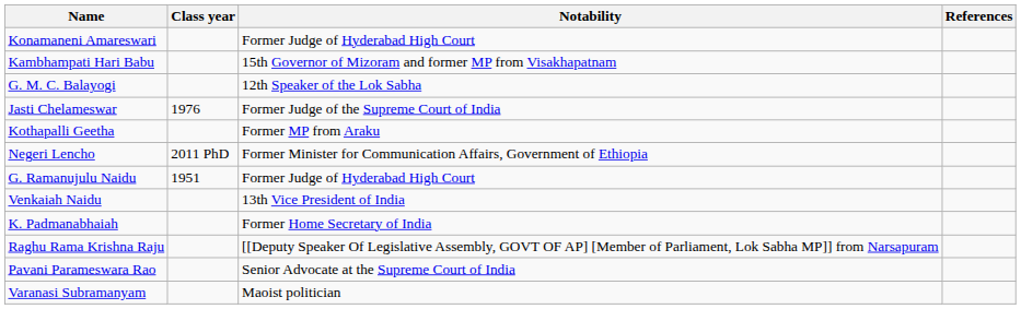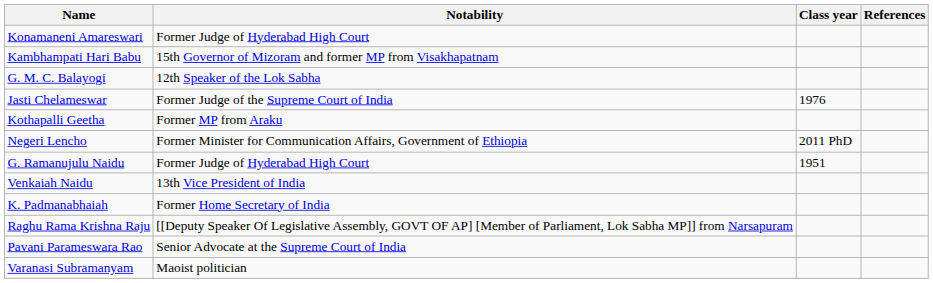 <table class="wikitable">
 <tr>
 <th>Name</th>
+<th>Notability</th>
 <th>Class year</th>
-<th>Notability</th>
 <th>References</th>
 </tr>
 <tr>
 <td><a href='#'>Konamaneni Amareswari</a></td>
+<td>Former Judge of <a href='#'>Hyderabad High Court</a></td>
 <td></td>
-<td>Former Judge of <a href='#'>Hyderabad High Court</a></td>
 <td></td>
 </tr>
 <tr>
 <td><a href='#'>Kambhampati Hari Babu</a></td>
+<td>15th <a href='#'>Governor of Mizoram</a> and former <a href='#'>MP</a> from <a href='#'>Visakhapatnam</a></td>
 <td></td>
-<td>15th <a href='#'>Governor of Mizoram</a> and former <a href='#'>MP</a> from <a href='#'>Visakhapatnam</a></td>
 <td></td>
 </tr>
 <tr>
 <td><a href='#'>G. M. C. Balayogi</a></td>
+<td>12th <a href='#'>Speaker of the Lok Sabha</a></td>
 <td></td>
-<td>12th <a href='#'>Speaker of the Lok Sabha</a></td>
 <td></td>
 </tr>
 <tr>
 <td><a href='#'>Jasti Chelameswar</a></td>
+<td>Former Judge of the <a href='#'>Supreme Court of India</a></td>
 <td>1976</td>
-<td>Former Judge of the <a href='#'>Supreme Court of India</a></td>
 <td></td>
 </tr>
 <tr>
 <td><a href='#'>Kothapalli Geetha</a></td>
+<td>Former <a href='#'>MP</a> from <a href='#'>Araku</a></td>
 <td></td>
-<td>Former <a href='#'>MP</a> from <a href='#'>Araku</a></td>
 <td></td>
 </tr>
 <tr>
 <td><a href='#'>Negeri Lencho</a></td>
+<td>Former Minister for Communication Affairs, Government of <a href='#'>Ethiopia</a></td>
 <td>2011 PhD</td>
-<td>Former Minister for Communication Affairs, Government of <a href='#'>Ethiopia</a></td>
 <td></td>
 </tr>
 <tr>
 <td><a href='#'>G. Ramanujulu Naidu</a></td>
+<td>Former Judge of <a href='#'>Hyderabad High Court</a></td>
 <td>1951</td>
-<td>Former Judge of <a href='#'>Hyderabad High Court</a></td>
 <td></td>
 </tr>
 <tr>
 <td><a href='#'>Venkaiah Naidu</a></td>
+<td>13th <a href='#'>Vice President of India</a></td>
 <td></td>
-<td>13th <a href='#'>Vice President of India</a></td>
 <td></td>
 </tr>
 <tr>
 <td><a href='#'>K. Padmanabhaiah</a></td>
+<td>Former <a href='#'>Home Secretary of India</a></td>
 <td></td>
-<td>Former <a href='#'>Home Secretary of India</a></td>
 <td></td>
 </tr>
 <tr>
 <td><a href='#'>Raghu Rama Krishna Raju</a></td>
+<td>[[Deputy Speaker Of Legislative Assembly, GOVT OF AP] [Member of Parliament, Lok Sabha MP]] from <a href='#'>Narsapuram</a></td>
 <td></td>
-<td>[[Deputy Speaker Of Legislative Assembly, GOVT OF AP] [Member of Parliament, Lok Sabha MP]] from <a href='#'>Narsapuram</a></td>
 <td></td>
 </tr>
 <tr>
 <td><a href='#'>Pavani Parameswara Rao</a></td>
+<td>Senior Advocate at the <a href='#'>Supreme Court of India</a></td>
 <td></td>
-<td>Senior Advocate at the <a href='#'>Supreme Court of India</a></td>
 <td></td>
 </tr>
 <tr>
 <td><a href='#'>Varanasi Subramanyam</a></td>
+<td>Maoist politician</td>
 <td></td>
-<td>Maoist politician</td>
 <td></td>
 </tr>
 </table>
